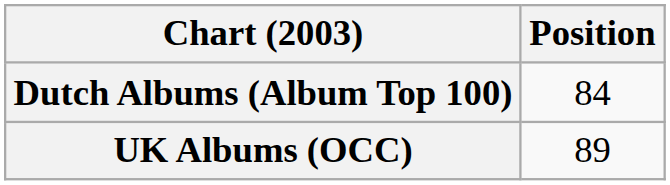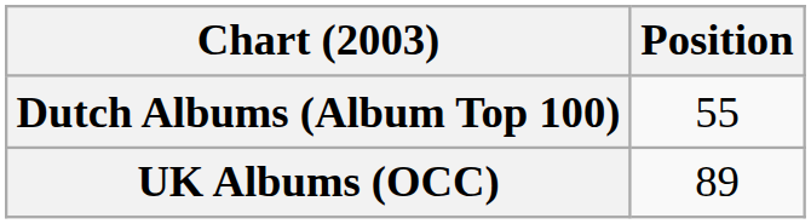 <table class="wikitable sortable plainrowheaders" style="text-align:center;">
 <tr>
 <th>Chart (2003)</th>
 <th>Position</th>
 </tr>
 <tr>
 <th scope="row">Dutch Albums (Album Top 100)</th>
-<td align="center">84</td>
+<td align="center">55</td>
 </tr>
 <tr>
 <th scope="row">UK Albums (OCC)</th>
 <td align="center">89</td>
 </tr>
 </table>
